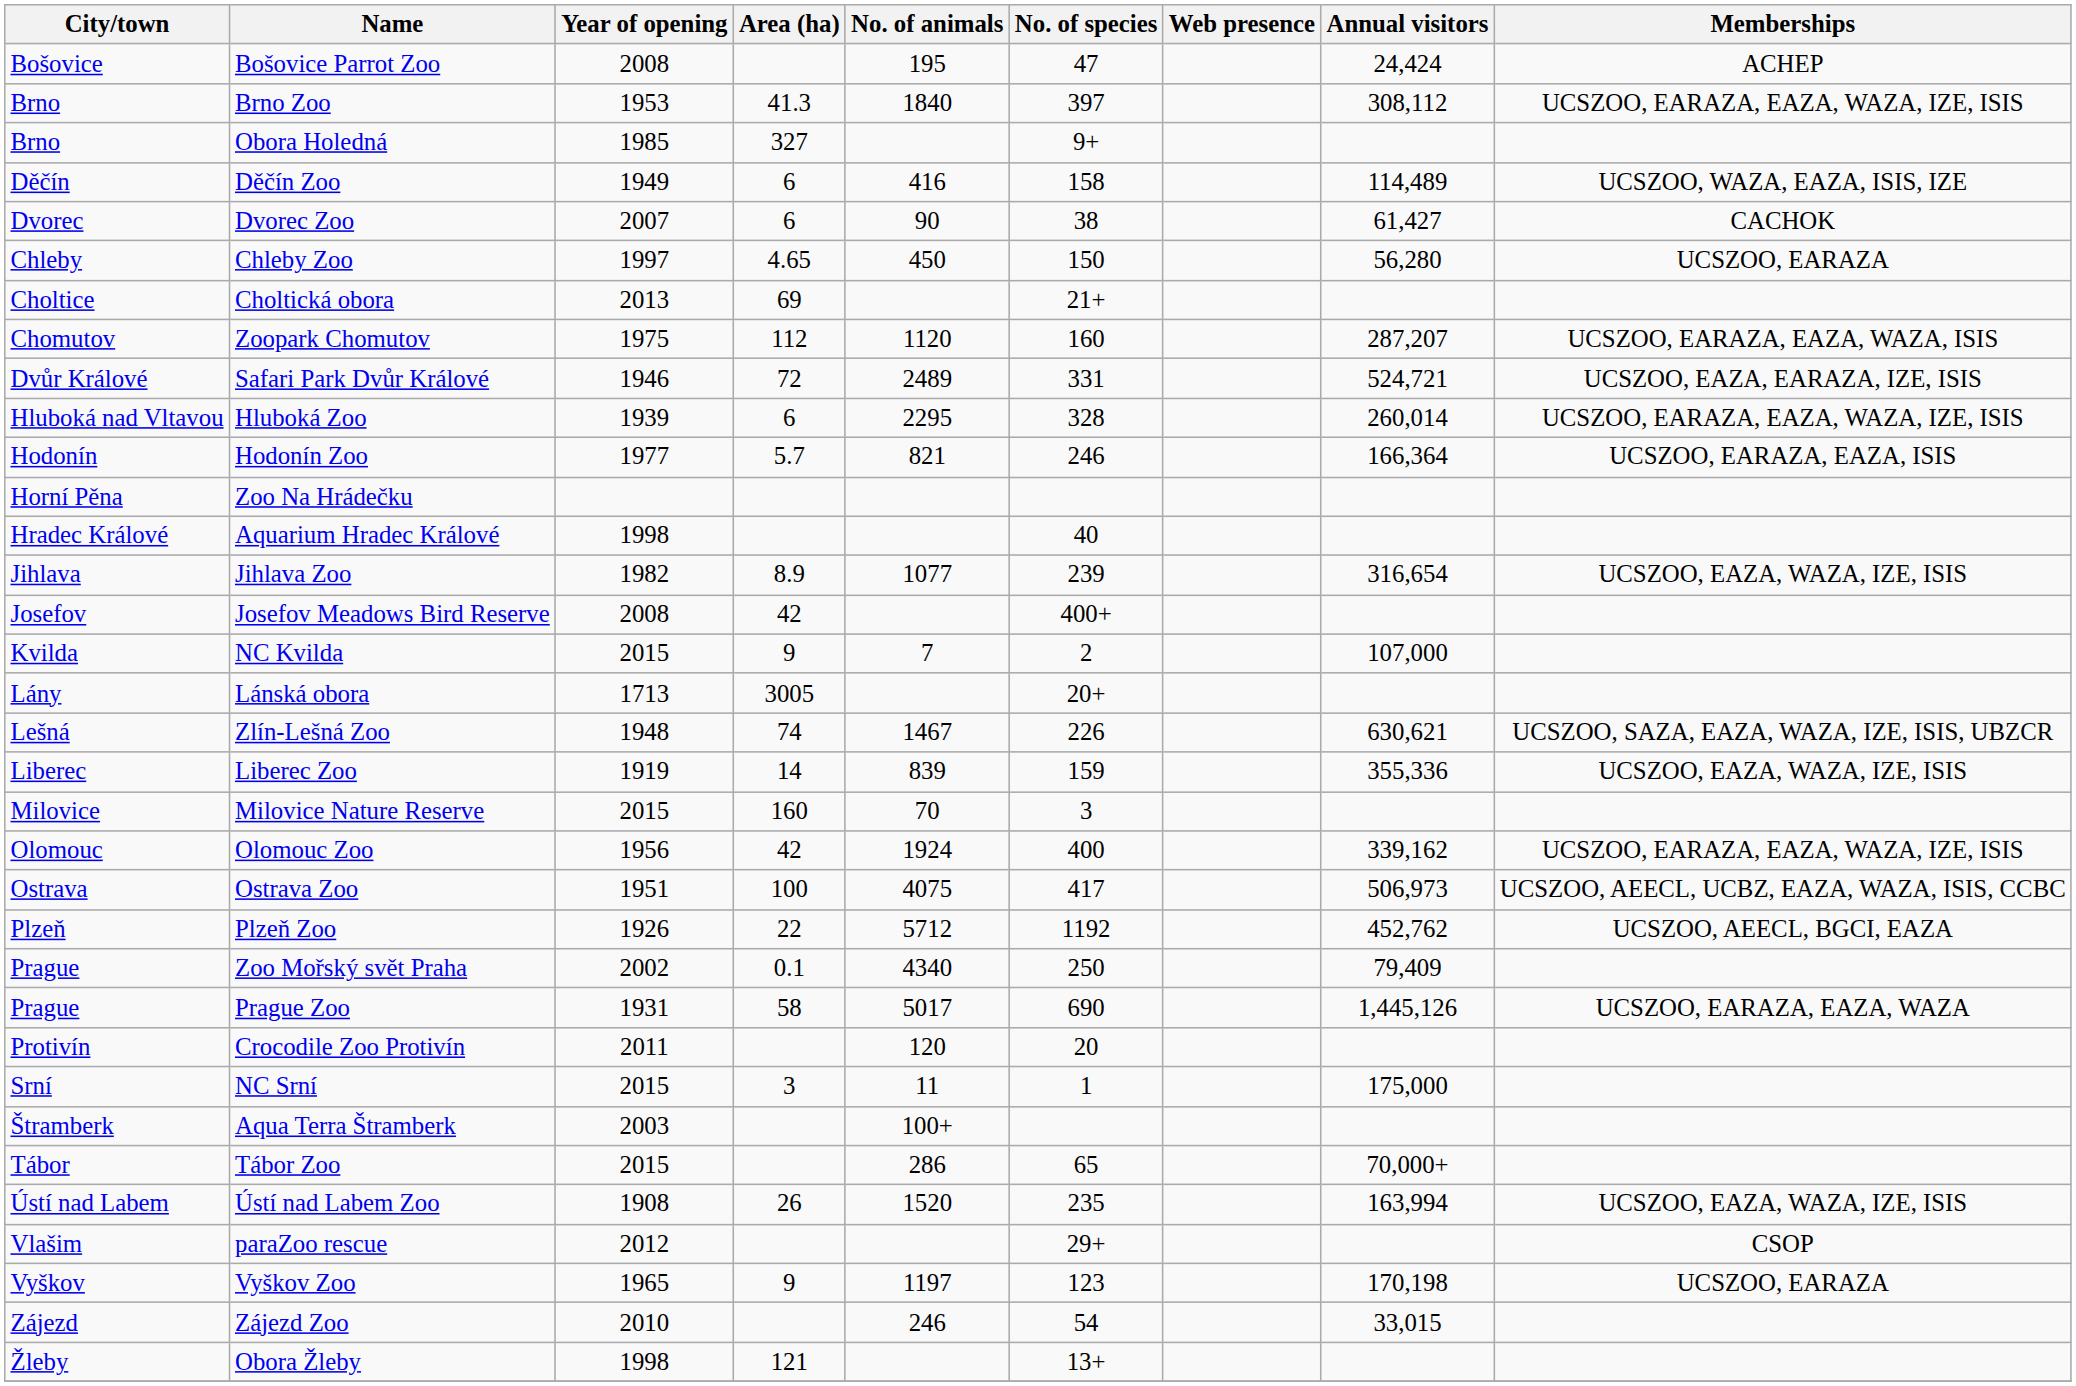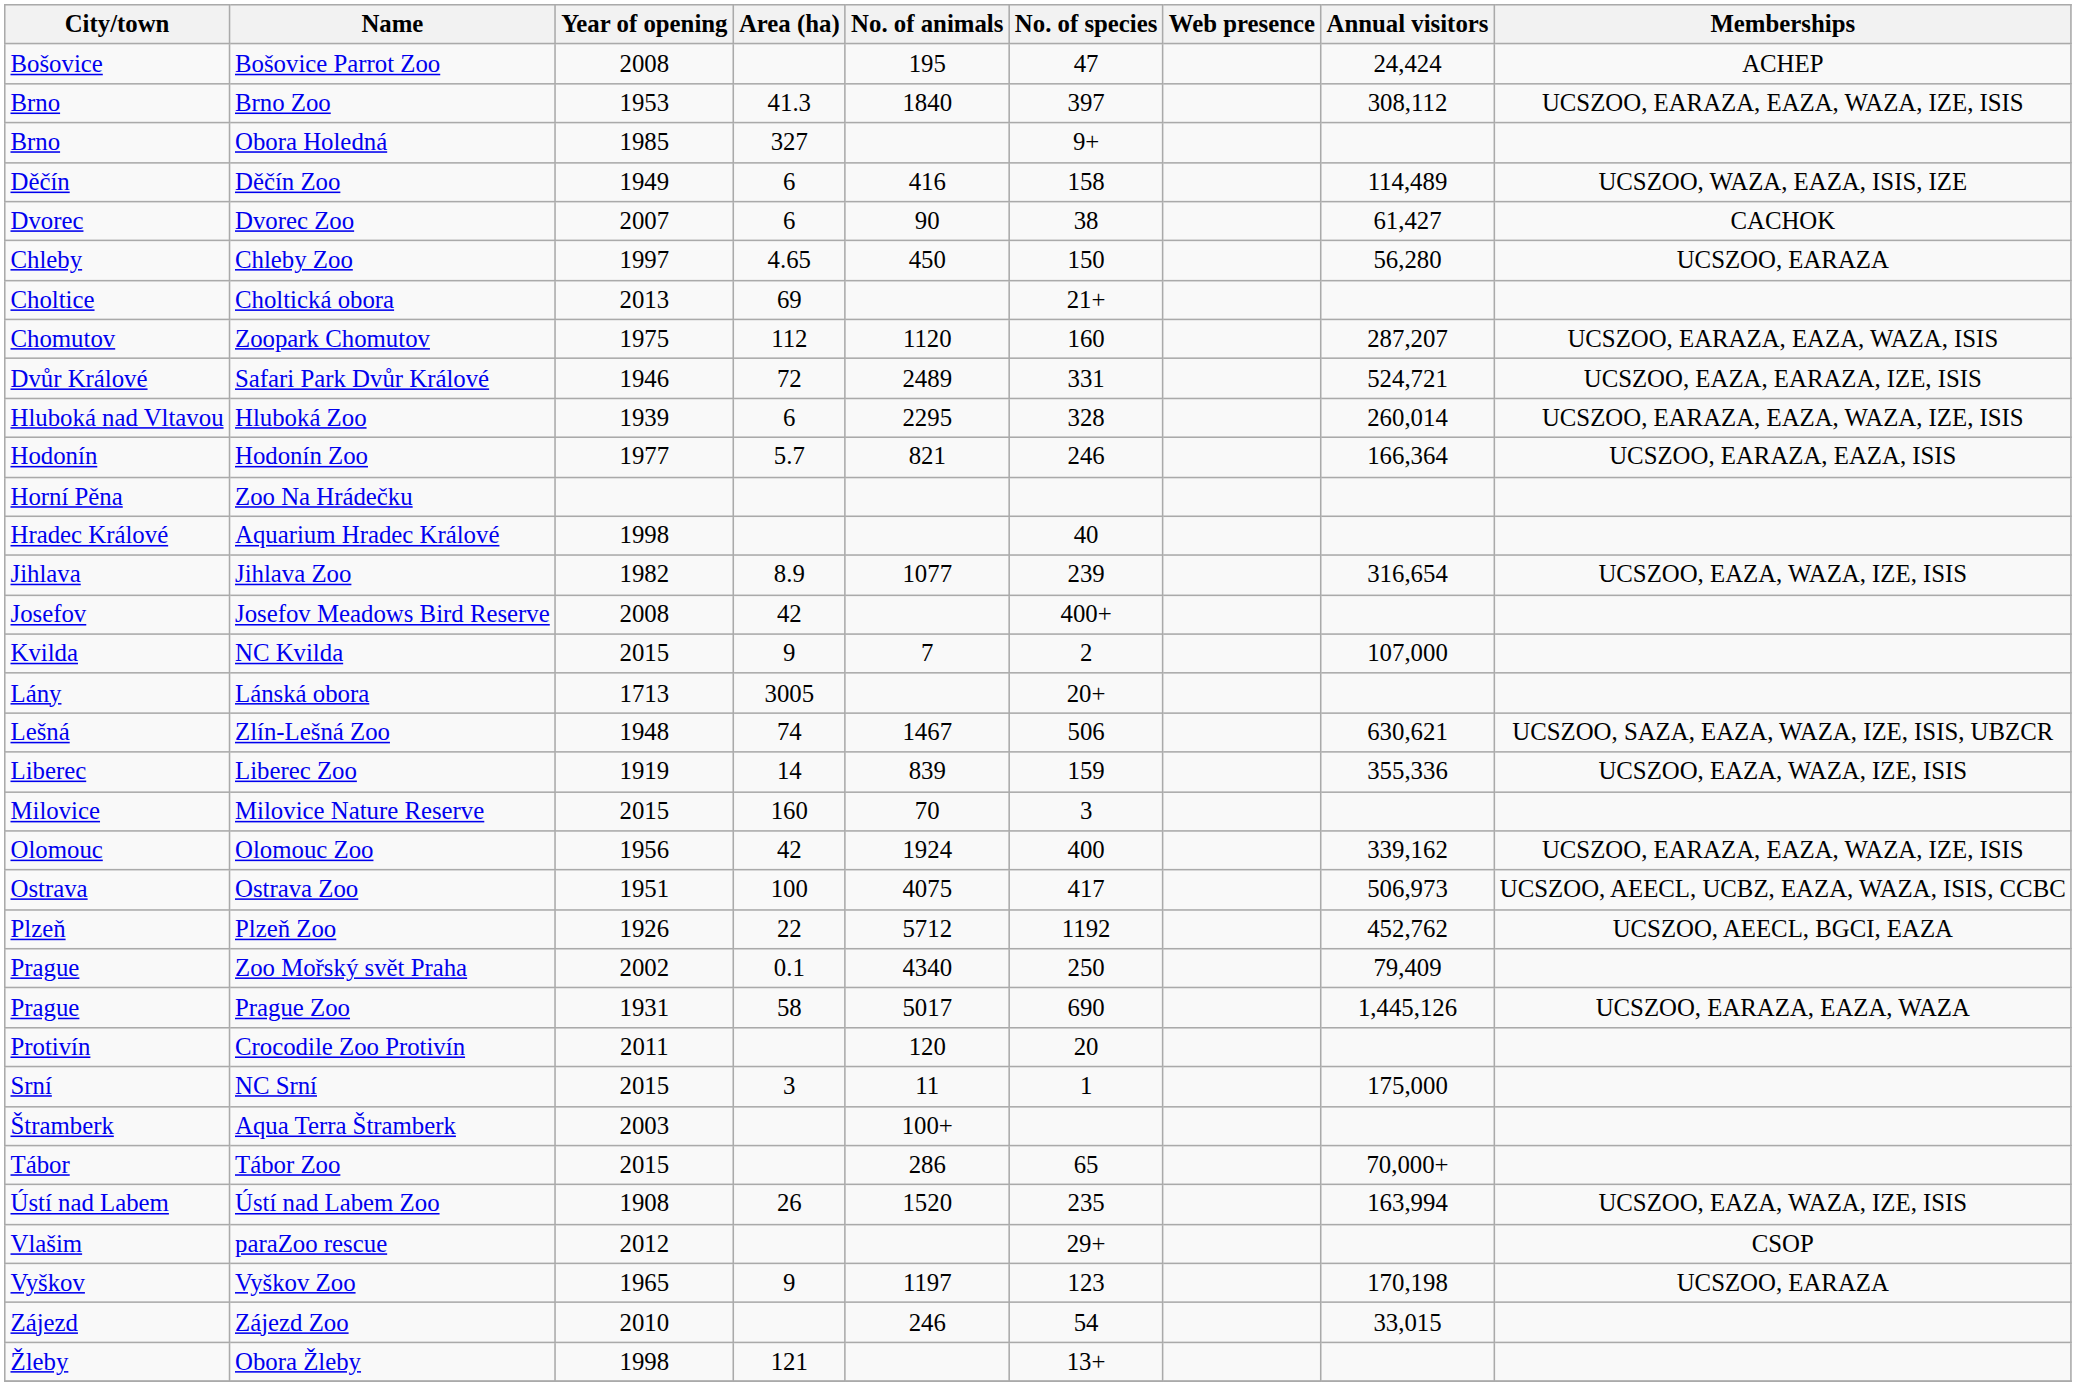 <table class="wikitable sortable">
 <tr>
 <th>City/town</th>
 <th>Name</th>
 <th>Year of opening</th>
 <th>Area (ha)</th>
 <th>No. of animals</th>
 <th>No. of species</th>
 <th class="unsortable">Web presence</th>
 <th>Annual visitors</th>
 <th class="unsortable">Memberships</th>
 </tr>
 <tr>
 <td><a href='#'>Bošovice</a></td>
 <td><a href='#'>Bošovice Parrot Zoo</a></td>
 <td align="center">2008</td>
 <td align="center"></td>
 <td align="center">195</td>
 <td align="center">47</td>
 <td align="center"></td>
 <td align="center">24,424</td>
 <td align="center">ACHEP</td>
 </tr>
 <tr>
 <td><a href='#'>Brno</a></td>
 <td><a href='#'>Brno Zoo</a></td>
 <td align="center">1953</td>
 <td align="center">41.3</td>
 <td align="center">1840</td>
 <td align="center">397</td>
 <td align="center"></td>
 <td align="center">308,112</td>
 <td align="center">UCSZOO, EARAZA, EAZA, WAZA, IZE, ISIS</td>
 </tr>
 <tr>
 <td><a href='#'>Brno</a></td>
 <td><a href='#'>Obora Holedná</a></td>
 <td align="center">1985</td>
 <td align="center">327</td>
 <td align="center"></td>
 <td align="center">9+</td>
 <td align="center"></td>
 <td align="center"></td>
 <td align="center"></td>
 </tr>
 <tr>
 <td><a href='#'>Děčín</a></td>
 <td><a href='#'>Děčín Zoo</a></td>
 <td align="center">1949</td>
 <td align="center">6</td>
 <td align="center">416</td>
 <td align="center">158</td>
 <td align="center"></td>
 <td align="center">114,489</td>
 <td align="center">UCSZOO, WAZA, EAZA, ISIS, IZE</td>
 </tr>
 <tr>
 <td><a href='#'>Dvorec</a></td>
 <td><a href='#'>Dvorec Zoo</a></td>
 <td align="center">2007</td>
 <td align="center">6</td>
 <td align="center">90</td>
 <td align="center">38</td>
 <td align="center"></td>
 <td align="center">61,427</td>
 <td align="center">CACHOK</td>
 </tr>
 <tr>
 <td><a href='#'>Chleby</a></td>
 <td><a href='#'>Chleby Zoo</a></td>
 <td align="center">1997</td>
 <td align="center">4.65</td>
 <td align="center">450</td>
 <td align="center">150</td>
 <td align="center"></td>
 <td align="center">56,280</td>
 <td align="center">UCSZOO, EARAZA</td>
 </tr>
 <tr>
 <td><a href='#'>Choltice</a></td>
 <td><a href='#'>Choltická obora</a></td>
 <td align="center">2013</td>
 <td align="center">69</td>
 <td align="center"></td>
 <td align="center">21+</td>
 <td align="center"></td>
 <td align="center"></td>
 <td align="center"></td>
 </tr>
 <tr>
 <td><a href='#'>Chomutov</a></td>
 <td><a href='#'>Zoopark Chomutov</a></td>
 <td align="center">1975</td>
 <td align="center">112</td>
 <td align="center">1120</td>
 <td align="center">160</td>
 <td align="center"></td>
 <td align="center">287,207</td>
 <td align="center">UCSZOO, EARAZA, EAZA, WAZA, ISIS</td>
 </tr>
 <tr>
 <td><a href='#'>Dvůr Králové</a></td>
 <td><a href='#'>Safari Park Dvůr Králové</a></td>
 <td align="center">1946</td>
 <td align="center">72</td>
 <td align="center">2489</td>
 <td align="center">331</td>
 <td align="center"></td>
 <td align="center">524,721</td>
 <td align="center">UCSZOO, EAZA, EARAZA, IZE, ISIS</td>
 </tr>
 <tr>
 <td><a href='#'>Hluboká nad Vltavou</a></td>
 <td><a href='#'>Hluboká Zoo</a></td>
 <td align="center">1939</td>
 <td align="center">6</td>
 <td align="center">2295</td>
 <td align="center">328</td>
 <td align="center"></td>
 <td align="center">260,014</td>
 <td align="center">UCSZOO, EARAZA, EAZA, WAZA, IZE, ISIS</td>
 </tr>
 <tr>
 <td><a href='#'>Hodonín</a></td>
 <td><a href='#'>Hodonín Zoo</a></td>
 <td align="center">1977</td>
 <td align="center">5.7</td>
 <td align="center">821</td>
 <td align="center">246</td>
 <td align="center"></td>
 <td align="center">166,364</td>
 <td align="center">UCSZOO, EARAZA, EAZA, ISIS</td>
 </tr>
 <tr>
 <td><a href='#'>Horní Pěna</a></td>
 <td><a href='#'>Zoo Na Hrádečku</a></td>
 <td align="center"></td>
 <td align="center"></td>
 <td align="center"></td>
 <td align="center"></td>
 <td align="center"></td>
 <td align="center"></td>
 <td align="center"></td>
 </tr>
 <tr>
 <td><a href='#'>Hradec Králové</a></td>
 <td><a href='#'>Aquarium Hradec Králové</a></td>
 <td align="center">1998</td>
 <td align="center"></td>
 <td align="center"></td>
 <td align="center">40</td>
 <td align="center"></td>
 <td align="center"></td>
 <td align="center"></td>
 </tr>
 <tr>
 <td><a href='#'>Jihlava</a></td>
 <td><a href='#'>Jihlava Zoo</a></td>
 <td align="center">1982</td>
 <td align="center">8.9</td>
 <td align="center">1077</td>
 <td align="center">239</td>
 <td align="center"></td>
 <td align="center">316,654</td>
 <td align="center">UCSZOO, EAZA, WAZA, IZE, ISIS</td>
 </tr>
 <tr>
 <td><a href='#'>Josefov</a></td>
 <td><a href='#'>Josefov Meadows Bird Reserve</a></td>
 <td align="center">2008</td>
 <td align="center">42</td>
 <td align="center"></td>
 <td align="center">400+</td>
 <td align="center"></td>
 <td align="center"></td>
 <td align="center"></td>
 </tr>
 <tr>
 <td><a href='#'>Kvilda</a></td>
 <td><a href='#'>NC Kvilda</a></td>
 <td align="center">2015</td>
 <td align="center">9</td>
 <td align="center">7</td>
 <td align="center">2</td>
 <td align="center"></td>
 <td align="center">107,000</td>
 <td align="center"></td>
 </tr>
 <tr>
 <td><a href='#'>Lány</a></td>
 <td><a href='#'>Lánská obora</a></td>
 <td align="center">1713</td>
 <td align="center">3005</td>
 <td align="center"></td>
 <td align="center">20+</td>
 <td align="center"></td>
 <td align="center"></td>
 <td align="center"></td>
 </tr>
 <tr>
 <td><a href='#'>Lešná</a></td>
 <td><a href='#'>Zlín-Lešná Zoo</a></td>
 <td align="center">1948</td>
 <td align="center">74</td>
 <td align="center">1467</td>
-<td align="center">226</td>
+<td align="center">506</td>
 <td align="center"></td>
 <td align="center">630,621</td>
 <td align="center">UCSZOO, SAZA, EAZA, WAZA, IZE, ISIS, UBZCR</td>
 </tr>
 <tr>
 <td><a href='#'>Liberec</a></td>
 <td><a href='#'>Liberec Zoo</a></td>
 <td align="center">1919</td>
 <td align="center">14</td>
 <td align="center">839</td>
 <td align="center">159</td>
 <td align="center"></td>
 <td align="center">355,336</td>
 <td align="center">UCSZOO, EAZA, WAZA, IZE, ISIS</td>
 </tr>
 <tr>
 <td><a href='#'>Milovice</a></td>
 <td><a href='#'>Milovice Nature Reserve</a></td>
 <td align="center">2015</td>
 <td align="center">160</td>
 <td align="center">70</td>
 <td align="center">3</td>
 <td align="center"></td>
 <td align="center"></td>
 <td align="center"></td>
 </tr>
 <tr>
 <td><a href='#'>Olomouc</a></td>
 <td><a href='#'>Olomouc Zoo</a></td>
 <td align="center">1956</td>
 <td align="center">42</td>
 <td align="center">1924</td>
 <td align="center">400</td>
 <td align="center"></td>
 <td align="center">339,162</td>
 <td align="center">UCSZOO, EARAZA, EAZA, WAZA, IZE, ISIS</td>
 </tr>
 <tr>
 <td><a href='#'>Ostrava</a></td>
 <td><a href='#'>Ostrava Zoo</a></td>
 <td align="center">1951</td>
 <td align="center">100</td>
 <td align="center">4075</td>
 <td align="center">417</td>
 <td align="center"></td>
 <td align="center">506,973</td>
 <td align="center">UCSZOO, AEECL, UCBZ, EAZA, WAZA, ISIS, CCBC</td>
 </tr>
 <tr>
 <td><a href='#'>Plzeň</a></td>
 <td><a href='#'>Plzeň Zoo</a></td>
 <td align="center">1926</td>
 <td align="center">22</td>
 <td align="center">5712</td>
 <td align="center">1192</td>
 <td align="center"></td>
 <td align="center">452,762</td>
 <td align="center">UCSZOO, AEECL, BGCI, EAZA</td>
 </tr>
 <tr>
 <td><a href='#'>Prague</a></td>
 <td><a href='#'>Zoo Mořský svět Praha</a></td>
 <td align="center">2002</td>
 <td align="center">0.1</td>
 <td align="center">4340</td>
 <td align="center">250</td>
 <td align="center"></td>
 <td align="center">79,409</td>
 <td align="center"></td>
 </tr>
 <tr>
 <td><a href='#'>Prague</a></td>
 <td><a href='#'>Prague Zoo</a></td>
 <td align="center">1931</td>
 <td align="center">58</td>
 <td align="center">5017</td>
 <td align="center">690</td>
 <td align="center"></td>
 <td align="center">1,445,126</td>
 <td align="center">UCSZOO, EARAZA, EAZA, WAZA</td>
 </tr>
 <tr>
 <td><a href='#'>Protivín</a></td>
 <td><a href='#'>Crocodile Zoo Protivín</a></td>
 <td align="center">2011</td>
 <td align="center"></td>
 <td align="center">120</td>
 <td align="center">20</td>
 <td align="center"></td>
 <td align="center"></td>
 <td align="center"></td>
 </tr>
 <tr>
 <td><a href='#'>Srní</a></td>
 <td><a href='#'>NC Srní</a></td>
 <td align="center">2015</td>
 <td align="center">3</td>
 <td align="center">11</td>
 <td align="center">1</td>
 <td align="center"></td>
 <td align="center">175,000</td>
 <td align="center"></td>
 </tr>
 <tr>
 <td><a href='#'>Štramberk</a></td>
 <td><a href='#'>Aqua Terra Štramberk</a></td>
 <td align="center">2003</td>
 <td align="center"></td>
 <td align="center">100+</td>
 <td align="center"></td>
 <td align="center"></td>
 <td align="center"></td>
 <td align="center"></td>
 </tr>
 <tr>
 <td><a href='#'>Tábor</a></td>
 <td><a href='#'>Tábor Zoo</a></td>
 <td align="center">2015</td>
 <td align="center"></td>
 <td align="center">286</td>
 <td align="center">65</td>
 <td align="center"></td>
 <td align="center">70,000+</td>
 <td align="center"></td>
 </tr>
 <tr>
 <td><a href='#'>Ústí nad Labem</a></td>
 <td><a href='#'>Ústí nad Labem Zoo</a></td>
 <td align="center">1908</td>
 <td align="center">26</td>
 <td align="center">1520</td>
 <td align="center">235</td>
 <td align="center"></td>
 <td align="center">163,994</td>
 <td align="center">UCSZOO, EAZA, WAZA, IZE, ISIS</td>
 </tr>
 <tr>
 <td><a href='#'>Vlašim</a></td>
 <td><a href='#'>paraZoo rescue</a></td>
 <td align="center">2012</td>
 <td align="center"></td>
 <td align="center"></td>
 <td align="center">29+</td>
 <td align="center"></td>
 <td align="center"></td>
 <td align="center">CSOP</td>
 </tr>
 <tr>
 <td><a href='#'>Vyškov</a></td>
 <td><a href='#'>Vyškov Zoo</a></td>
 <td align="center">1965</td>
 <td align="center">9</td>
 <td align="center">1197</td>
 <td align="center">123</td>
 <td align="center"></td>
 <td align="center">170,198</td>
 <td align="center">UCSZOO, EARAZA</td>
 </tr>
 <tr>
 <td><a href='#'>Zájezd</a></td>
 <td><a href='#'>Zájezd Zoo</a></td>
 <td align="center">2010</td>
 <td align="center"></td>
 <td align="center">246</td>
 <td align="center">54</td>
 <td align="center"></td>
 <td align="center">33,015</td>
 <td align="center"></td>
 </tr>
 <tr>
 <td><a href='#'>Žleby</a></td>
 <td><a href='#'>Obora Žleby</a></td>
 <td align="center">1998</td>
 <td align="center">121</td>
 <td align="center"></td>
 <td align="center">13+</td>
 <td align="center"></td>
 <td align="center"></td>
 <td align="center"></td>
 </tr>
 <tr>
 </tr>
 </table>
